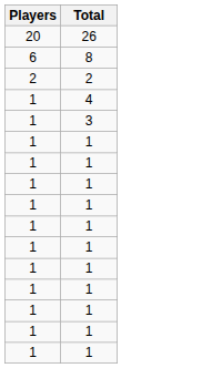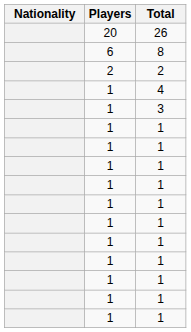 <table class="sortable wikitable plainrowheaders" style="text-align:center;">
 <tr>
+<th scope=col width=100px>Nationality</th>
 <th scope=col width=60px>Players</th>
 <th scope=col width=60px>Total</th>
 </tr>
 <tr>
+<th scope=row></th>
 <td>20</td>
 <td>26</td>
 </tr>
 <tr>
+<th scope=row></th>
 <td>6</td>
 <td>8</td>
 </tr>
 <tr>
+<th scope=row></th>
 <td>2</td>
 <td>2</td>
 </tr>
 <tr>
+<th scope=row></th>
 <td>1</td>
 <td>4</td>
 </tr>
 <tr>
+<th scope=row></th>
 <td>1</td>
 <td>3</td>
 </tr>
 <tr>
+<th scope=row></th>
 <td>1</td>
 <td>1</td>
 </tr>
 <tr>
+<th scope=row></th>
 <td>1</td>
 <td>1</td>
 </tr>
 <tr>
+<th scope=row></th>
 <td>1</td>
 <td>1</td>
 </tr>
 <tr>
+<th scope=row></th>
 <td>1</td>
 <td>1</td>
 </tr>
 <tr>
+<th scope=row></th>
 <td>1</td>
 <td>1</td>
 </tr>
 <tr>
+<th scope=row></th>
 <td>1</td>
 <td>1</td>
 </tr>
 <tr>
+<th scope=row></th>
 <td>1</td>
 <td>1</td>
 </tr>
 <tr>
+<th scope=row></th>
 <td>1</td>
 <td>1</td>
 </tr>
 <tr>
+<th scope=row></th>
 <td>1</td>
 <td>1</td>
 </tr>
 <tr>
+<th scope=row></th>
 <td>1</td>
 <td>1</td>
 </tr>
 <tr>
+<th scope=row></th>
 <td>1</td>
 <td>1</td>
 </tr>
 </table>
